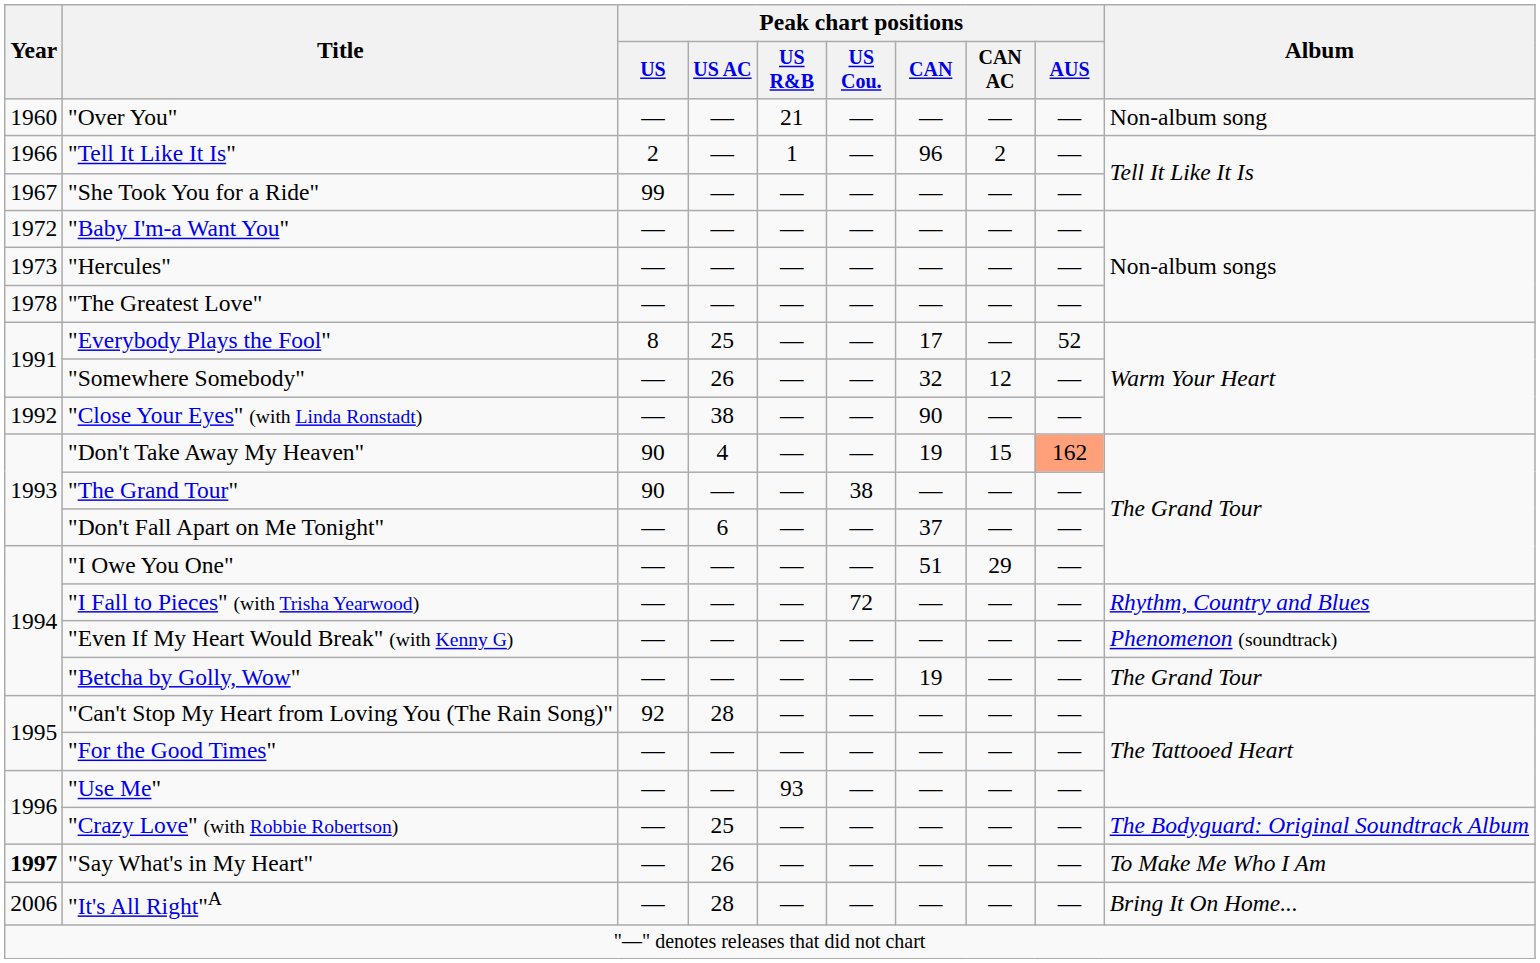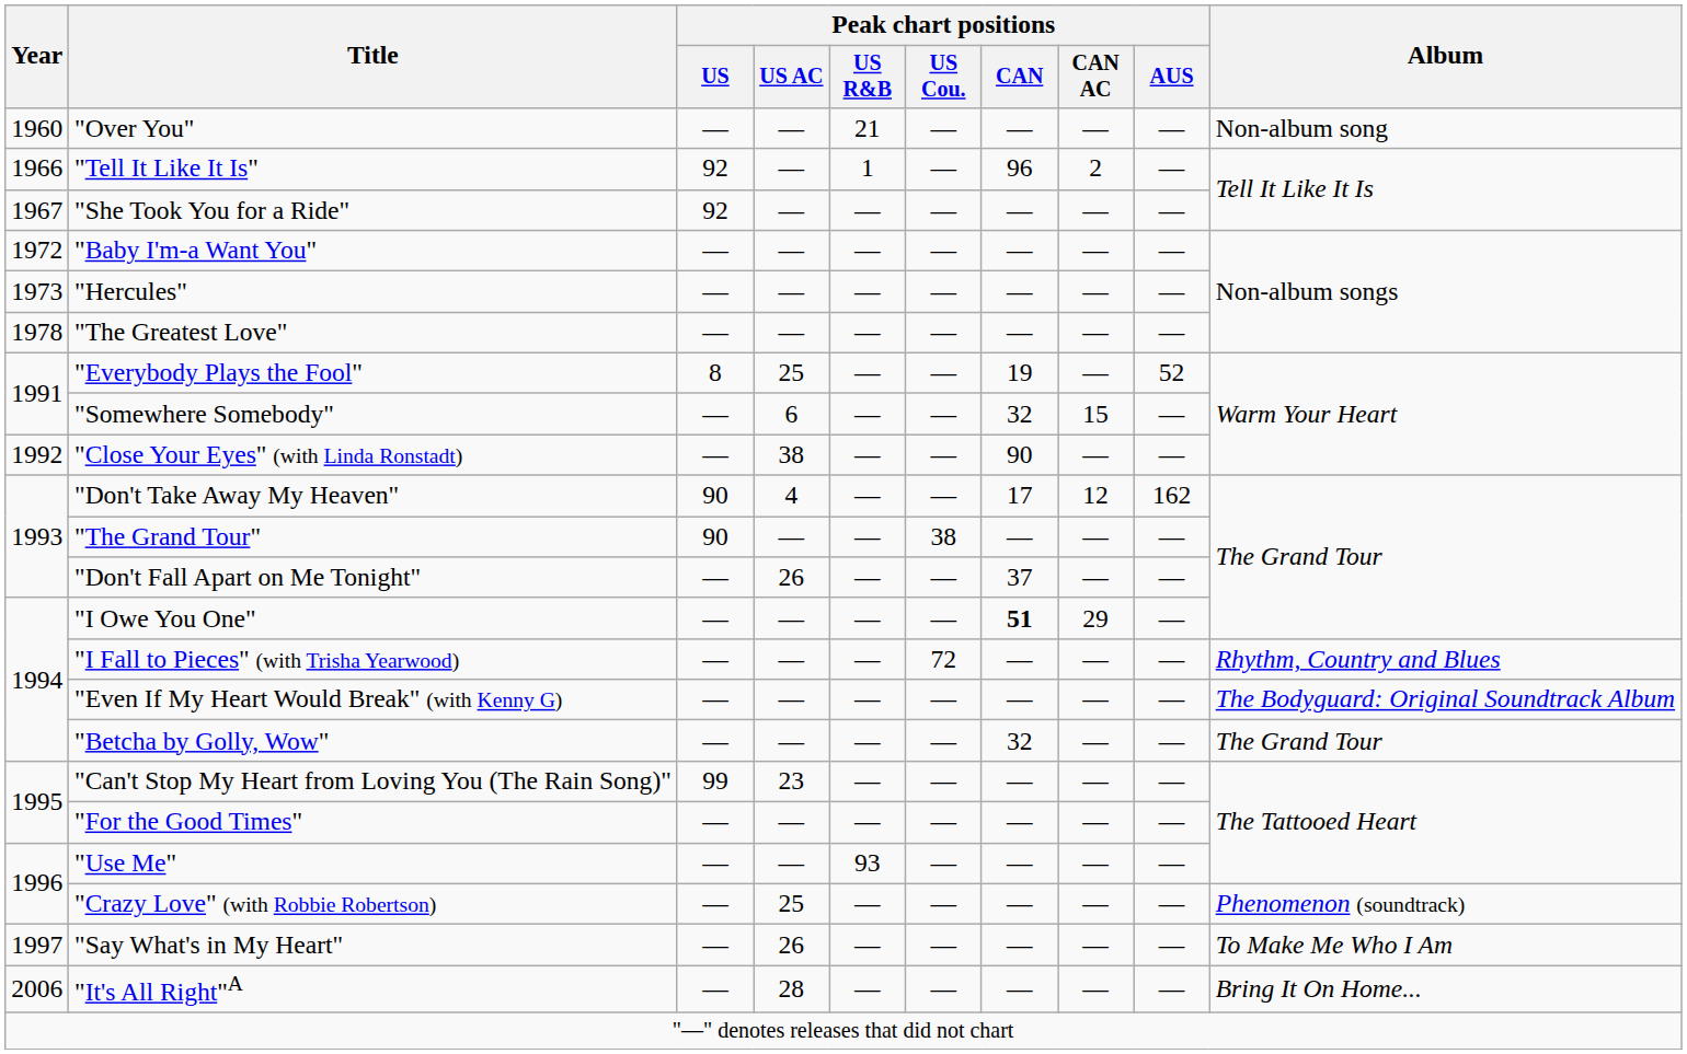 <table class="wikitable" style="text-align:center;">
 <tr>
 <th scope="col" rowspan="2">Year</th>
 <th scope="col" rowspan="2">Title</th>
 <th scope="col" colspan="7">Peak chart positions</th>
 <th scope="col" rowspan="2">Album</th>
 </tr>
 <tr>
 <th scope="col" style="width:3em; font-size:85%"><a href='#'>US</a><br></th>
 <th scope="col" style="width:3em; font-size:85%"><a href='#'>US AC</a><br></th>
 <th scope="col" style="width:3em; font-size:85%"><a href='#'>US R&B</a><br></th>
 <th scope="col" style="width:3em; font-size:85%"><a href='#'>US Cou.</a><br></th>
 <th scope="col" style="width:3em; font-size:85%"><a href='#'>CAN</a></th>
 <th scope="col" style="width:3em; font-size:85%">CAN AC</th>
 <th scope="col" style="width:3em; font-size:85%"><a href='#'>AUS</a><br></th>
 </tr>
 <tr>
 <td>1960</td>
 <td style="text-align:left;">"Over You"</td>
 <td>—</td>
 <td>—</td>
 <td>21</td>
 <td>—</td>
 <td>—</td>
 <td>—</td>
 <td>—</td>
 <td style="text-align:left;">Non-album song</td>
 </tr>
 <tr>
 <td>1966</td>
 <td style="text-align:left;">"<a href='#'>Tell It Like It Is</a>"</td>
-<td>2</td>
+<td>92</td>
 <td>—</td>
 <td>1</td>
 <td>—</td>
 <td>96</td>
 <td>2</td>
 <td>—</td>
 <td style="text-align:left;" rowspan=2><em>Tell It Like It Is</em></td>
 </tr>
 <tr>
 <td>1967</td>
 <td style="text-align:left;">"She Took You for a Ride"</td>
-<td>99</td>
+<td>92</td>
 <td>—</td>
 <td>—</td>
 <td>—</td>
 <td>—</td>
 <td>—</td>
 <td>—</td>
 </tr>
 <tr>
 <td>1972</td>
 <td style="text-align:left;">"<a href='#'>Baby I'm-a Want You</a>"</td>
 <td>—</td>
 <td>—</td>
 <td>—</td>
 <td>—</td>
 <td>—</td>
 <td>—</td>
 <td>—</td>
 <td style="text-align:left;" rowspan=3>Non-album songs</td>
 </tr>
 <tr>
 <td>1973</td>
 <td style="text-align:left;">"Hercules"</td>
 <td>—</td>
 <td>—</td>
 <td>—</td>
 <td>—</td>
 <td>—</td>
 <td>—</td>
 <td>—</td>
 </tr>
 <tr>
 <td>1978</td>
 <td style="text-align:left;">"The Greatest Love"</td>
 <td>—</td>
 <td>—</td>
 <td>—</td>
 <td>—</td>
 <td>—</td>
 <td>—</td>
 <td>—</td>
 </tr>
 <tr>
 <td rowspan=2>1991</td>
 <td style="text-align:left;">"<a href='#'>Everybody Plays the Fool</a>"</td>
 <td>8</td>
 <td>25</td>
 <td>—</td>
 <td>—</td>
-<td>17</td>
+<td>19</td>
 <td>—</td>
 <td>52</td>
 <td style="text-align:left;" rowspan=3><em>Warm Your Heart</em></td>
 </tr>
 <tr>
 <td style="text-align:left;">"Somewhere Somebody"</td>
 <td>—</td>
-<td>26</td>
+<td>6</td>
 <td>—</td>
 <td>—</td>
 <td>32</td>
-<td>12</td>
+<td>15</td>
 <td>—</td>
 </tr>
 <tr>
 <td>1992</td>
 <td style="text-align:left;">"<a href='#'>Close Your Eyes</a>" <small>(with <a href='#'>Linda Ronstadt</a>)</small></td>
 <td>—</td>
 <td>38</td>
 <td>—</td>
 <td>—</td>
 <td>90</td>
 <td>—</td>
 <td>—</td>
 </tr>
 <tr>
 <td rowspan=3>1993</td>
 <td style="text-align:left;">"Don't Take Away My Heaven"</td>
 <td>90</td>
 <td>4</td>
 <td>—</td>
 <td>—</td>
-<td>19</td>
-<td>15</td>
-<td style="background: lightsalmon;">162</td>
+<td>17</td>
+<td>12</td>
+<td>162</td>
 <td style="text-align:left;" rowspan=4><em>The Grand Tour</em></td>
 </tr>
 <tr>
 <td style="text-align:left;">"<a href='#'>The Grand Tour</a>"</td>
 <td>90</td>
 <td>—</td>
 <td>—</td>
 <td>38</td>
 <td>—</td>
 <td>—</td>
 <td>—</td>
 </tr>
 <tr>
 <td style="text-align:left;">"Don't Fall Apart on Me Tonight"</td>
 <td>—</td>
-<td>6</td>
+<td>26</td>
 <td>—</td>
 <td>—</td>
 <td>37</td>
 <td>—</td>
 <td>—</td>
 </tr>
 <tr>
 <td rowspan=4>1994</td>
 <td style="text-align:left;">"I Owe You One"</td>
 <td>—</td>
 <td>—</td>
 <td>—</td>
 <td>—</td>
-<td>51</td>
+<td><strong>51</strong></td>
 <td>29</td>
 <td>—</td>
 </tr>
 <tr>
 <td style="text-align:left;">"<a href='#'>I Fall to Pieces</a>" <small>(with <a href='#'>Trisha Yearwood</a>)</small></td>
 <td>—</td>
 <td>—</td>
 <td>—</td>
 <td>72</td>
 <td>—</td>
 <td>—</td>
 <td>—</td>
 <td style="text-align:left;"><em><a href='#'>Rhythm, Country and Blues</a></em></td>
 </tr>
 <tr>
 <td style="text-align:left;">"Even If My Heart Would Break" <small>(with <a href='#'>Kenny G</a>)</small></td>
 <td>—</td>
 <td>—</td>
 <td>—</td>
 <td>—</td>
 <td>—</td>
 <td>—</td>
 <td>—</td>
-<td style="text-align:left;"><em><a href='#'>Phenomenon</a></em> <small>(soundtrack)</small></td>
+<td style="text-align:left;"><em><a href='#'>The Bodyguard: Original Soundtrack Album</a></em></td>
 </tr>
 <tr>
 <td style="text-align:left;">"<a href='#'>Betcha by Golly, Wow</a>"</td>
 <td>—</td>
 <td>—</td>
 <td>—</td>
 <td>—</td>
-<td>19</td>
+<td>32</td>
 <td>—</td>
 <td>—</td>
 <td style="text-align:left;"><em>The Grand Tour</em></td>
 </tr>
 <tr>
 <td rowspan=2>1995</td>
 <td style="text-align:left;">"Can't Stop My Heart from Loving You (The Rain Song)"</td>
-<td>92</td>
-<td>28</td>
+<td>99</td>
+<td>23</td>
 <td>—</td>
 <td>—</td>
 <td>—</td>
 <td>—</td>
 <td>—</td>
 <td style="text-align:left;" rowspan=3><em>The Tattooed Heart</em></td>
 </tr>
 <tr>
 <td style="text-align:left;">"<a href='#'>For the Good Times</a>"</td>
 <td>—</td>
 <td>—</td>
 <td>—</td>
 <td>—</td>
 <td>—</td>
 <td>—</td>
 <td>—</td>
 </tr>
 <tr>
 <td rowspan=2>1996</td>
 <td style="text-align:left;">"<a href='#'>Use Me</a>"</td>
 <td>—</td>
 <td>—</td>
 <td>93</td>
 <td>—</td>
 <td>—</td>
 <td>—</td>
 <td>—</td>
 </tr>
 <tr>
 <td style="text-align:left;">"<a href='#'>Crazy Love</a>" <small>(with <a href='#'>Robbie Robertson</a>)</small></td>
 <td>—</td>
 <td>25</td>
 <td>—</td>
 <td>—</td>
 <td>—</td>
 <td>—</td>
 <td>—</td>
-<td style="text-align:left;"><em><a href='#'>The Bodyguard: Original Soundtrack Album</a></em></td>
+<td style="text-align:left;"><em><a href='#'>Phenomenon</a></em> <small>(soundtrack)</small></td>
 </tr>
 <tr>
-<td><strong>1997</strong></td>
+<td>1997</td>
 <td style="text-align:left;">"Say What's in My Heart"</td>
 <td>—</td>
 <td>26</td>
 <td>—</td>
 <td>—</td>
 <td>—</td>
 <td>—</td>
 <td>—</td>
 <td style="text-align:left;"><em>To Make Me Who I Am</em></td>
 </tr>
 <tr>
 <td>2006</td>
 <td style="text-align:left;">"<a href='#'>It's All Right</a>"<sup>A</sup></td>
 <td>—</td>
 <td>28</td>
 <td>—</td>
 <td>—</td>
 <td>—</td>
 <td>—</td>
 <td>—</td>
 <td style="text-align:left;"><em>Bring It On Home...</em></td>
 </tr>
 <tr>
 <td colspan=11 style="font-size:85%">"—" denotes releases that did not chart</td>
 </tr>
 </table>
